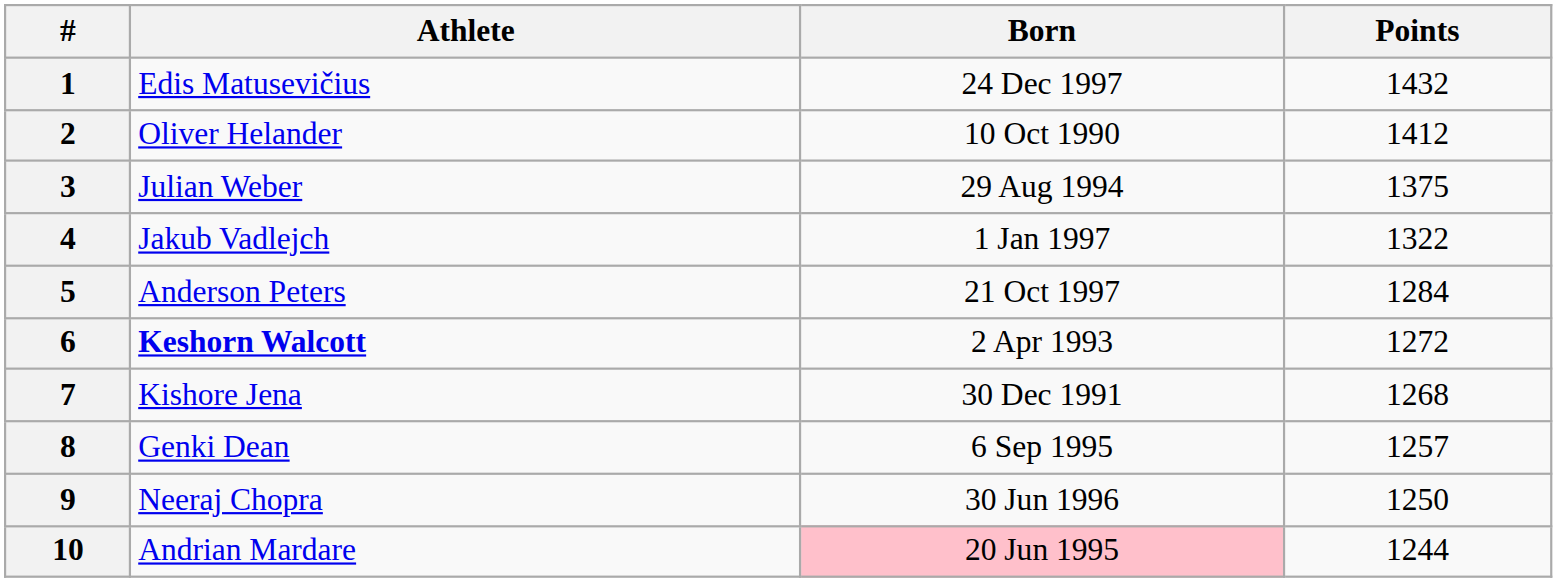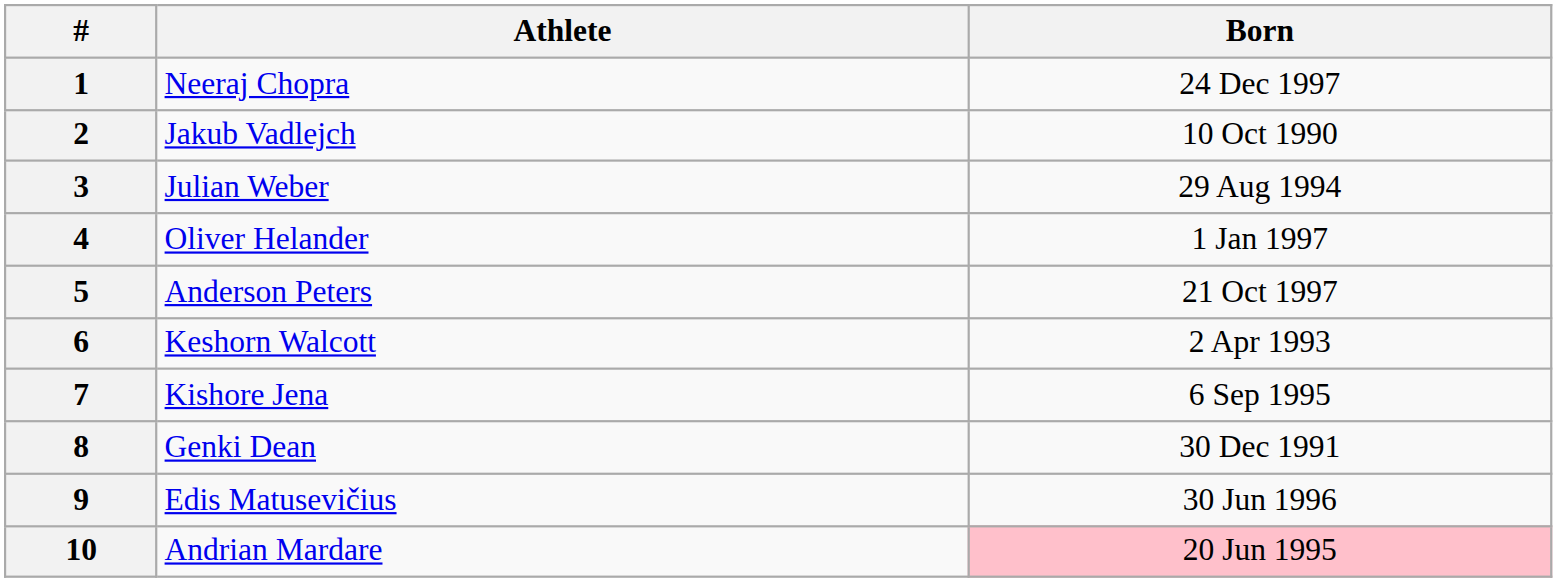 <table class="wikitable" width=80% style="font-size:90%; text-align:center;">
 <tr>
 <th>#</th>
 <th>Athlete</th>
 <th>Born</th>
-<th>Points</th>
 </tr>
 <tr>
 <th>1</th>
-<td align=left> <a href='#'>Edis Matusevičius</a></td>
+<td align=left> <a href='#'>Neeraj Chopra</a></td>
 <td>24 Dec 1997</td>
-<td>1432</td>
 </tr>
 <tr>
 <th>2</th>
-<td align=left> <a href='#'>Oliver Helander</a></td>
+<td align=left> <a href='#'>Jakub Vadlejch</a></td>
 <td>10 Oct 1990</td>
-<td>1412</td>
 </tr>
 <tr>
 <th>3</th>
 <td align=left> <a href='#'>Julian Weber</a></td>
 <td>29 Aug 1994</td>
-<td>1375</td>
 </tr>
 <tr>
 <th>4</th>
-<td align=left> <a href='#'>Jakub Vadlejch</a></td>
+<td align=left> <a href='#'>Oliver Helander</a></td>
 <td>1 Jan 1997</td>
-<td>1322</td>
 </tr>
 <tr>
 <th>5</th>
 <td align=left> <a href='#'>Anderson Peters</a></td>
 <td>21 Oct 1997</td>
-<td>1284</td>
 </tr>
 <tr>
 <th>6</th>
-<td align=left><strong> <a href='#'>Keshorn Walcott</a></strong></td>
+<td align=left> <a href='#'>Keshorn Walcott</a></td>
 <td>2 Apr 1993</td>
-<td>1272</td>
 </tr>
 <tr>
 <th>7</th>
 <td align=left> <a href='#'>Kishore Jena</a></td>
-<td>30 Dec 1991</td>
-<td>1268</td>
+<td>6 Sep 1995</td>
 </tr>
 <tr>
 <th>8</th>
 <td align=left> <a href='#'>Genki Dean</a></td>
-<td>6 Sep 1995</td>
-<td>1257</td>
+<td>30 Dec 1991</td>
 </tr>
 <tr>
 <th>9</th>
-<td align=left> <a href='#'>Neeraj Chopra</a></td>
+<td align=left> <a href='#'>Edis Matusevičius</a></td>
 <td>30 Jun 1996</td>
-<td>1250</td>
 </tr>
 <tr>
 <th>10</th>
 <td align=left> <a href='#'>Andrian Mardare</a></td>
 <td style="background: pink;">20 Jun 1995</td>
-<td>1244</td>
 </tr>
 </table>
